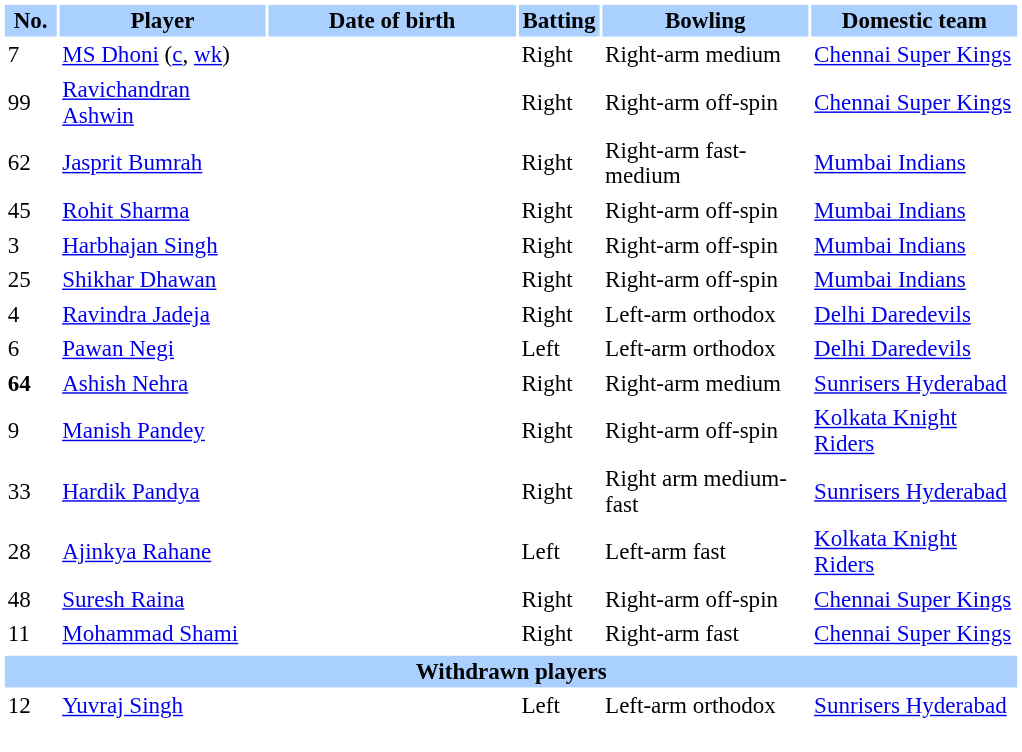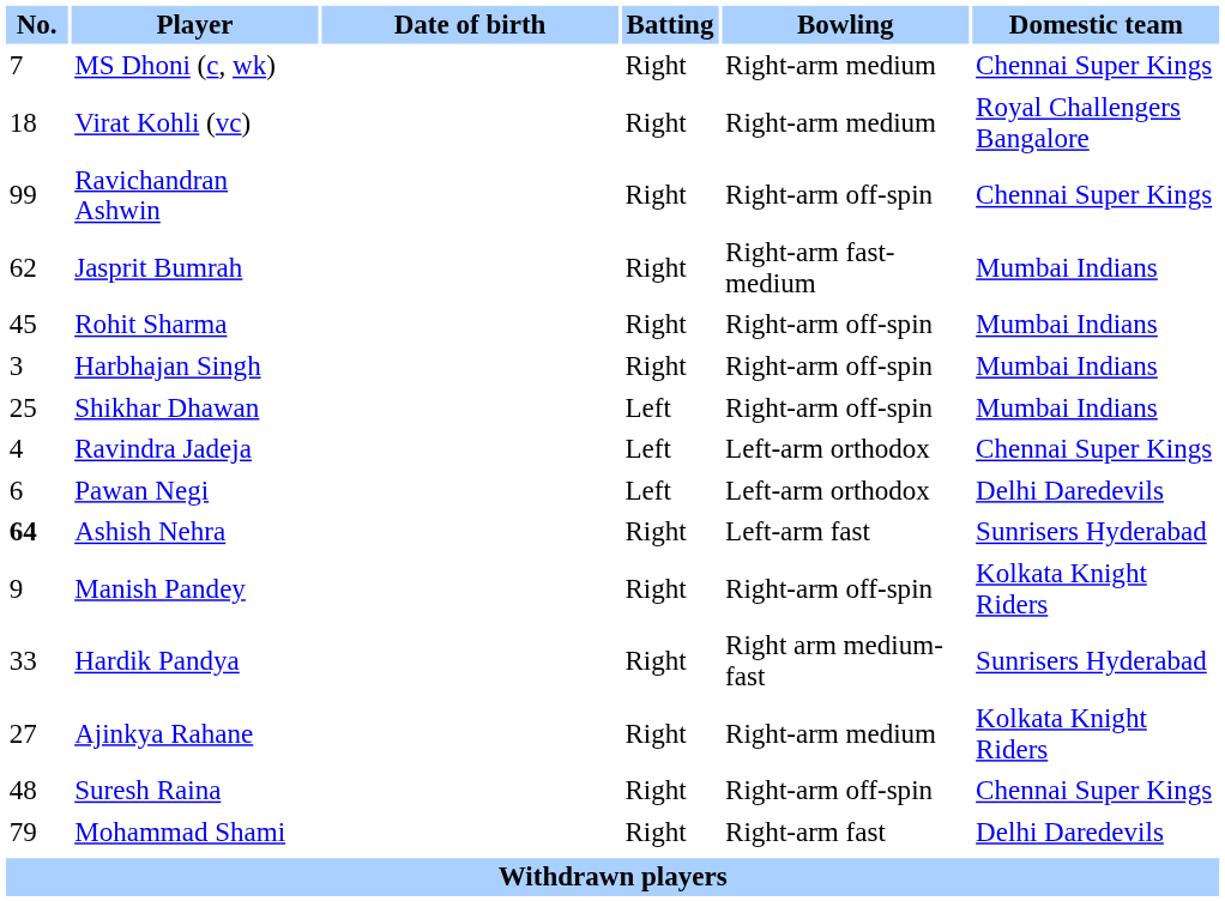 <table class="sortable" style="width:80%;" border="0" cellspacing="2" cellpadding="2">
 <tr style="background:#aad0ff;">
 <th scope="col" width="5%">No.</th>
 <th width=20%>Player</th>
 <th width=24%>Date of birth</th>
 <th width=6%>Batting</th>
 <th width=20%>Bowling</th>
 <th width=20%>Domestic team</th>
 </tr>
 <tr>
 <td>7</td>
 <td><a href='#'>MS Dhoni</a> (<a href='#'>c</a>, <a href='#'>wk</a>)</td>
 <td></td>
 <td>Right</td>
 <td>Right-arm medium</td>
 <td><a href='#'>Chennai Super Kings</a></td>
+</tr>
+<tr>
+<td>18</td>
+<td><a href='#'>Virat Kohli</a> (<a href='#'>vc</a>)</td>
+<td></td>
+<td>Right</td>
+<td>Right-arm medium</td>
+<td><a href='#'>Royal Challengers Bangalore</a></td>
 </tr>
 <tr>
 <td>99</td>
 <td><a href='#'>Ravichandran Ashwin</a></td>
 <td></td>
 <td>Right</td>
 <td>Right-arm off-spin</td>
 <td><a href='#'>Chennai Super Kings</a></td>
 </tr>
 <tr>
 <td>62</td>
 <td><a href='#'>Jasprit Bumrah</a></td>
 <td></td>
 <td>Right</td>
 <td>Right-arm fast-medium</td>
 <td><a href='#'>Mumbai Indians</a></td>
 </tr>
 <tr>
 <td>45</td>
 <td><a href='#'>Rohit Sharma</a></td>
 <td></td>
 <td>Right</td>
 <td>Right-arm off-spin</td>
 <td><a href='#'>Mumbai Indians</a></td>
 </tr>
 <tr>
 <td>3</td>
 <td><a href='#'>Harbhajan Singh</a></td>
 <td></td>
 <td>Right</td>
 <td>Right-arm off-spin</td>
 <td><a href='#'>Mumbai Indians</a></td>
 </tr>
 <tr>
 <td>25</td>
 <td><a href='#'>Shikhar Dhawan</a></td>
 <td></td>
-<td>Right</td>
+<td>Left</td>
 <td>Right-arm off-spin</td>
 <td><a href='#'>Mumbai Indians</a></td>
 </tr>
 <tr>
 <td>4</td>
 <td><a href='#'>Ravindra Jadeja</a></td>
 <td></td>
-<td>Right</td>
+<td>Left</td>
 <td>Left-arm orthodox</td>
-<td><a href='#'>Delhi Daredevils</a></td>
+<td><a href='#'>Chennai Super Kings</a></td>
 </tr>
 <tr>
 <td>6</td>
 <td><a href='#'>Pawan Negi</a></td>
 <td></td>
 <td>Left</td>
 <td>Left-arm orthodox</td>
 <td><a href='#'>Delhi Daredevils</a></td>
 </tr>
 <tr>
 <td><strong>64</strong></td>
 <td><a href='#'>Ashish Nehra</a></td>
 <td></td>
 <td>Right</td>
-<td>Right-arm medium</td>
+<td>Left-arm fast</td>
 <td><a href='#'>Sunrisers Hyderabad</a></td>
 </tr>
 <tr>
 <td>9</td>
 <td><a href='#'>Manish Pandey</a></td>
 <td></td>
 <td>Right</td>
 <td>Right-arm off-spin</td>
 <td><a href='#'>Kolkata Knight Riders</a></td>
 </tr>
 <tr>
 <td>33</td>
 <td><a href='#'>Hardik Pandya</a></td>
 <td></td>
 <td>Right</td>
 <td>Right arm medium-fast</td>
 <td><a href='#'>Sunrisers Hyderabad</a></td>
 </tr>
 <tr>
-<td>28</td>
+<td>27</td>
 <td><a href='#'>Ajinkya Rahane</a></td>
 <td></td>
-<td>Left</td>
-<td>Left-arm fast</td>
+<td>Right</td>
+<td>Right-arm medium</td>
 <td><a href='#'>Kolkata Knight Riders</a></td>
 </tr>
 <tr>
 <td>48</td>
 <td><a href='#'>Suresh Raina</a></td>
 <td></td>
 <td>Right</td>
 <td>Right-arm off-spin</td>
 <td><a href='#'>Chennai Super Kings</a></td>
 </tr>
 <tr>
-<td>11</td>
+<td>79</td>
 <td><a href='#'>Mohammad Shami</a></td>
 <td></td>
 <td>Right</td>
 <td>Right-arm fast</td>
-<td><a href='#'>Chennai Super Kings</a></td>
+<td><a href='#'>Delhi Daredevils</a></td>
 </tr>
 <tr>
 </tr>
 <tr class=sortbottom style="background:#aad0ff;">
 <th colspan=6>Withdrawn players</th>
 </tr>
-<tr>
-<td>12</td>
-<td><a href='#'>Yuvraj Singh</a></td>
-<td></td>
-<td>Left</td>
-<td>Left-arm orthodox</td>
-<td><a href='#'>Sunrisers Hyderabad</a></td>
-</tr>
 </table>
